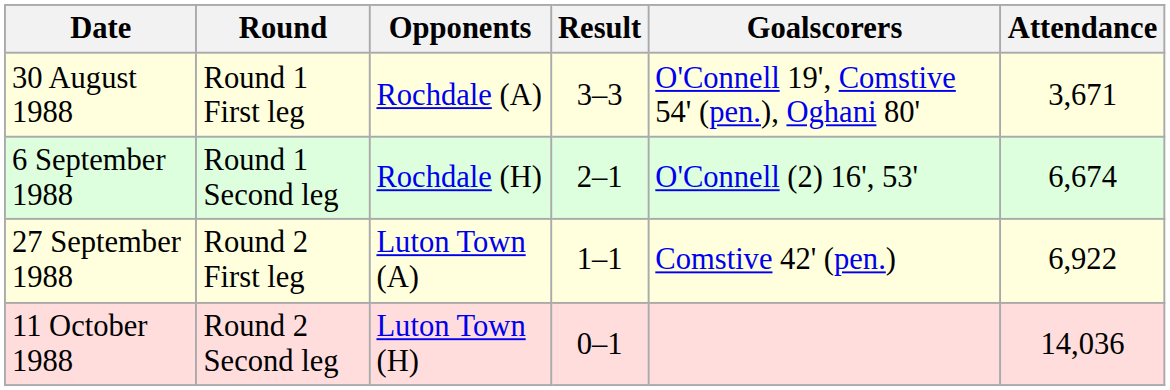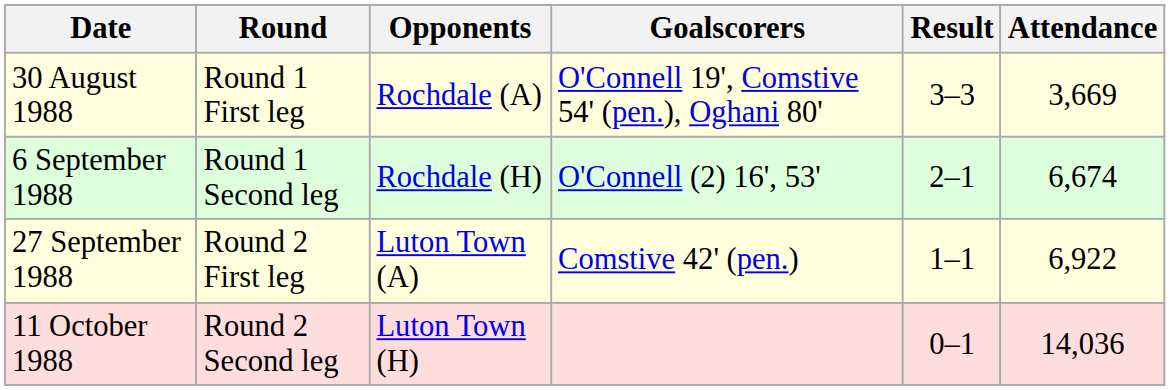 <table class="wikitable">
 <tr>
 <th>Date</th>
 <th>Round</th>
 <th>Opponents</th>
+<th>Goalscorers</th>
 <th>Result</th>
-<th>Goalscorers</th>
 <th>Attendance</th>
 </tr>
 <tr bgcolor="#ffffdd">
 <td>30 August 1988</td>
 <td>Round 1 First leg</td>
 <td><a href='#'>Rochdale</a> (A)</td>
+<td><a href='#'>O'Connell</a> 19', <a href='#'>Comstive</a> 54' (<a href='#'>pen.</a>), <a href='#'>Oghani</a> 80'</td>
 <td align="center">3–3</td>
-<td><a href='#'>O'Connell</a> 19', <a href='#'>Comstive</a> 54' (<a href='#'>pen.</a>), <a href='#'>Oghani</a> 80'</td>
-<td align="center">3,671</td>
+<td align="center">3,669</td>
 </tr>
 <tr bgcolor="#ddffdd">
 <td>6 September 1988</td>
 <td>Round 1 Second leg</td>
 <td><a href='#'>Rochdale</a> (H)</td>
+<td><a href='#'>O'Connell</a> (2) 16', 53'</td>
 <td align="center">2–1</td>
-<td><a href='#'>O'Connell</a> (2) 16', 53'</td>
 <td align="center">6,674</td>
 </tr>
 <tr bgcolor="#ffffdd">
 <td>27 September 1988</td>
 <td>Round 2 First leg</td>
 <td><a href='#'>Luton Town</a> (A)</td>
+<td><a href='#'>Comstive</a> 42' (<a href='#'>pen.</a>)</td>
 <td align="center">1–1</td>
-<td><a href='#'>Comstive</a> 42' (<a href='#'>pen.</a>)</td>
 <td align="center">6,922</td>
 </tr>
 <tr bgcolor="#ffdddd">
 <td>11 October 1988</td>
 <td>Round 2 Second leg</td>
 <td><a href='#'>Luton Town</a> (H)</td>
+<td></td>
 <td align="center">0–1</td>
-<td></td>
 <td align="center">14,036</td>
 </tr>
 </table>
